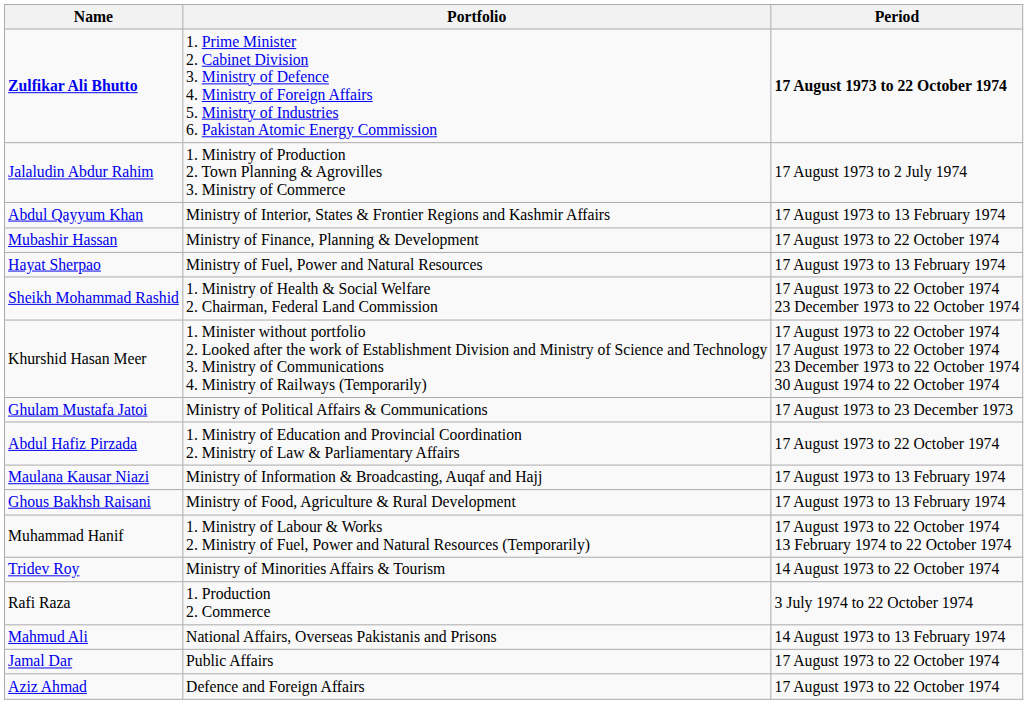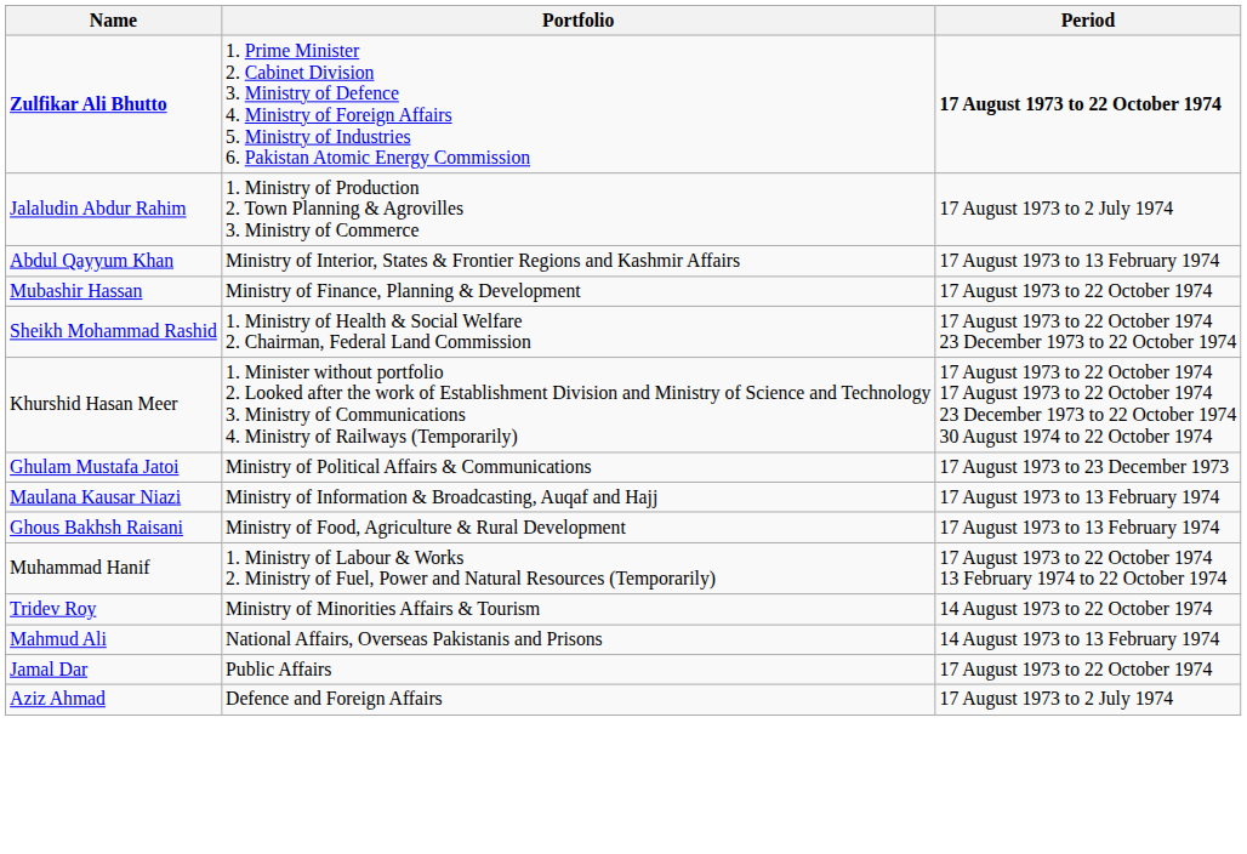 <table class="wikitable sortable">
 <tr>
 <th>Name</th>
 <th>Portfolio</th>
 <th>Period</th>
 </tr>
 <tr>
 <td><strong><a href='#'>Zulfikar Ali Bhutto</a></strong></td>
 <td>1. <a href='#'>Prime Minister</a><br>2. <a href='#'>Cabinet Division</a> <br>3. <a href='#'>Ministry of Defence</a> <br>4. <a href='#'>Ministry of Foreign Affairs</a> <br>5. <a href='#'>Ministry of Industries</a> <br>6. <a href='#'>Pakistan Atomic Energy Commission</a></td>
 <td><strong>17 August 1973 to 22 October 1974</strong></td>
 </tr>
 <tr>
 <td><a href='#'>Jalaludin Abdur Rahim</a></td>
 <td>1. Ministry of Production <br>2. Town Planning & Agrovilles <br>3. Ministry of Commerce</td>
 <td>17 August 1973 to 2 July 1974</td>
 </tr>
 <tr>
 <td><a href='#'>Abdul Qayyum Khan</a></td>
 <td>Ministry of Interior, States & Frontier Regions and Kashmir Affairs</td>
 <td>17 August 1973 to 13 February 1974</td>
 </tr>
 <tr>
 <td><a href='#'>Mubashir Hassan</a></td>
 <td>Ministry of Finance, Planning & Development</td>
 <td>17 August 1973 to 22 October 1974</td>
 </tr>
 <tr>
-<td><a href='#'>Hayat Sherpao</a></td>
-<td>Ministry of Fuel, Power and Natural Resources</td>
-<td>17 August 1973 to 13 February 1974</td>
-</tr>
-<tr>
 <td><a href='#'>Sheikh Mohammad Rashid</a></td>
 <td>1. Ministry of Health & Social Welfare <br>2. Chairman, Federal Land Commission</td>
 <td>17 August 1973 to 22 October 1974 <br> 23 December 1973 to 22 October 1974</td>
 </tr>
 <tr>
 <td>Khurshid Hasan Meer</td>
 <td>1. Minister without portfolio <br>2. Looked after the work of Establishment Division and Ministry of Science and Technology <br>3. Ministry of Communications <br>4. Ministry of Railways (Temporarily)</td>
 <td>17 August 1973 to 22 October 1974 <br> 17 August 1973 to 22 October 1974 <br> 23 December 1973 to 22 October 1974 <br> 30 August 1974 to 22 October 1974</td>
 </tr>
 <tr>
 <td><a href='#'>Ghulam Mustafa Jatoi</a></td>
 <td>Ministry of Political Affairs & Communications</td>
 <td>17 August 1973 to 23 December 1973</td>
-</tr>
-<tr>
-<td><a href='#'>Abdul Hafiz Pirzada</a></td>
-<td>1. Ministry of Education and Provincial Coordination <br>2. Ministry of Law & Parliamentary Affairs</td>
-<td>17 August 1973 to 22 October 1974</td>
 </tr>
 <tr>
 <td><a href='#'>Maulana Kausar Niazi</a></td>
 <td>Ministry of Information & Broadcasting, Auqaf and Hajj</td>
 <td>17 August 1973 to 13 February 1974</td>
 </tr>
 <tr>
 <td><a href='#'>Ghous Bakhsh Raisani</a></td>
 <td>Ministry of Food, Agriculture & Rural Development</td>
 <td>17 August 1973 to 13 February 1974</td>
 </tr>
 <tr>
 <td>Muhammad Hanif</td>
 <td>1. Ministry of Labour & Works <br>2. Ministry of Fuel, Power and Natural Resources (Temporarily)</td>
 <td>17 August 1973 to 22 October 1974 <br> 13 February 1974 to 22 October 1974</td>
 </tr>
 <tr>
 <td><a href='#'>Tridev Roy</a></td>
 <td>Ministry of Minorities Affairs & Tourism</td>
 <td>14 August 1973 to 22 October 1974</td>
 </tr>
 <tr>
-<td>Rafi Raza</td>
-<td>1. Production <br>2. Commerce</td>
-<td>3 July 1974 to 22 October 1974</td>
-</tr>
-<tr>
 <td><a href='#'>Mahmud Ali</a></td>
 <td>National Affairs, Overseas Pakistanis and Prisons</td>
 <td>14 August 1973 to 13 February 1974</td>
 </tr>
 <tr>
 <td><a href='#'>Jamal Dar</a></td>
 <td>Public Affairs</td>
 <td>17 August 1973 to 22 October 1974</td>
 </tr>
 <tr>
 <td><a href='#'>Aziz Ahmad</a></td>
 <td>Defence and Foreign Affairs</td>
-<td>17 August 1973 to 22 October 1974</td>
+<td>17 August 1973 to 2 July 1974</td>
 </tr>
 </table>
